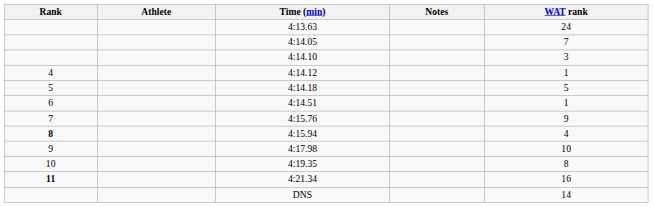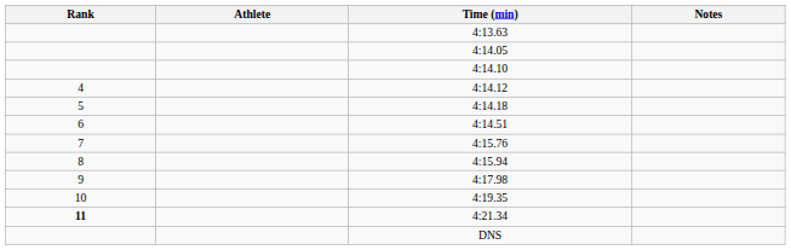 <table class="wikitable"  width=85%>
 <tr>
 <th>Rank</th>
 <th>Athlete</th>
 <th>Time (<a href='#'>min</a>)</th>
 <th>Notes</th>
-<th><a href='#'>WAT</a> rank</th>
 </tr>
 <tr align="center">
 <td></td>
 <td align="left"></td>
 <td>4:13.63</td>
 <td></td>
-<td>24</td>
 </tr>
 <tr align="center">
 <td></td>
 <td align="left"></td>
 <td>4:14.05</td>
 <td></td>
-<td>7</td>
 </tr>
 <tr align="center">
 <td></td>
 <td align="left"></td>
 <td>4:14.10</td>
 <td></td>
-<td>3</td>
 </tr>
 <tr align="center">
 <td>4</td>
 <td align="left"></td>
 <td>4:14.12</td>
 <td></td>
-<td>1</td>
 </tr>
 <tr align="center">
 <td>5</td>
 <td align="left"></td>
 <td>4:14.18</td>
 <td></td>
-<td>5</td>
 </tr>
 <tr align="center">
 <td>6</td>
 <td align="left"></td>
 <td>4:14.51</td>
 <td></td>
-<td>1</td>
 </tr>
 <tr align="center">
 <td>7</td>
 <td align="left"></td>
 <td>4:15.76</td>
 <td></td>
-<td>9</td>
 </tr>
 <tr align="center">
-<td><strong>8</strong></td>
+<td>8</td>
 <td align="left"></td>
 <td>4:15.94</td>
 <td></td>
-<td>4</td>
 </tr>
 <tr align="center">
 <td>9</td>
 <td align="left"></td>
 <td>4:17.98</td>
 <td></td>
-<td>10</td>
 </tr>
 <tr align="center">
 <td>10</td>
 <td align="left"></td>
 <td>4:19.35</td>
 <td></td>
-<td>8</td>
 </tr>
 <tr align="center">
 <td><strong>11</strong></td>
 <td align="left"></td>
 <td>4:21.34</td>
 <td></td>
-<td>16</td>
 </tr>
 <tr align="center">
 <td></td>
 <td align="left"></td>
 <td>DNS</td>
 <td></td>
-<td>14</td>
 </tr>
 </table>
